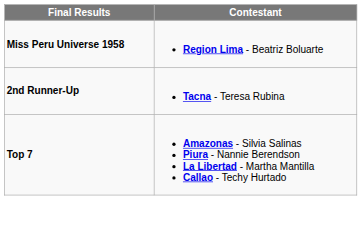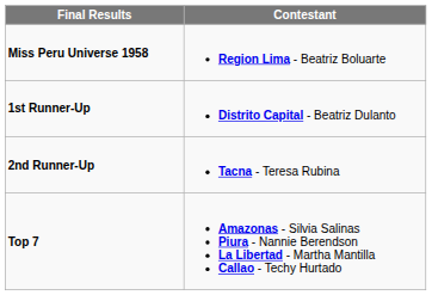 <table class="wikitable sortable" style="font-size: 95%;">
 <tr>
 <th width="220" style="background-color:#787878;color:#FFFFFF;">Final Results</th>
 <th width="300" style="background-color:#787878;color:#FFFFFF;">Contestant</th>
 </tr>
 <tr>
 <td><strong>Miss Peru Universe 1958</strong></td>
 <td><br><ul><li> <strong><a href='#'>Region Lima</a></strong> - Beatriz Boluarte</li></ul></td>
 </tr>
 <tr>
+<td><strong>1st Runner-Up</strong></td>
+<td><br><ul><li> <strong><a href='#'>Distrito Capital</a></strong> - Beatriz Dulanto</li></ul></td>
+</tr>
+<tr>
 <td><strong>2nd Runner-Up</strong></td>
 <td><br><ul><li> <strong><a href='#'>Tacna</a></strong> - Teresa Rubina</li></ul></td>
 </tr>
 <tr>
 <td><strong>Top 7</strong></td>
 <td><br><ul><li> <strong><a href='#'>Amazonas</a></strong> - Silvia Salinas</li><li> <strong><a href='#'>Piura</a></strong> - Nannie Berendson</li><li> <strong><a href='#'>La Libertad</a></strong> - Martha Mantilla</li><li> <strong><a href='#'>Callao</a></strong> - Techy Hurtado</li></ul></td>
 </tr>
 </table>
